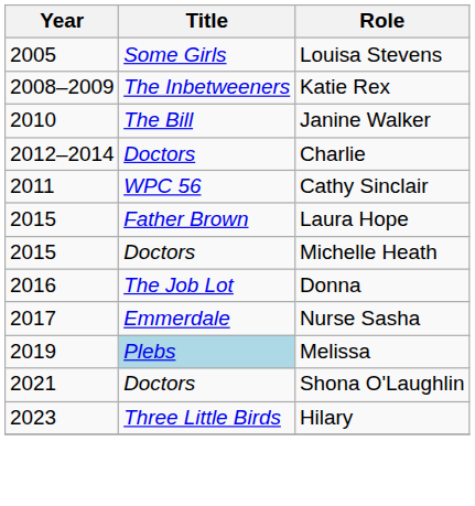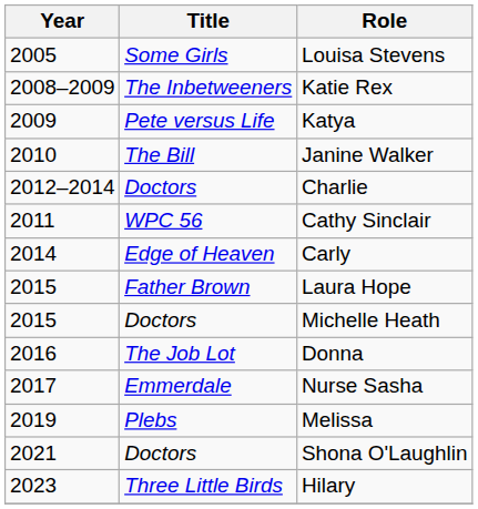 <table class="wikitable plainrowheaders sortable">
 <tr>
 <th scope="col">Year</th>
 <th scope="col">Title</th>
 <th scope="col">Role</th>
 </tr>
 <tr>
 <td>2005</td>
 <td><em><a href='#'>Some Girls</a></em></td>
 <td>Louisa Stevens</td>
 </tr>
 <tr>
 <td>2008–2009</td>
 <td><em><a href='#'>The Inbetweeners</a></em></td>
 <td>Katie Rex</td>
 </tr>
 <tr>
+<td>2009</td>
+<td><em><a href='#'>Pete versus Life</a></em></td>
+<td>Katya</td>
+</tr>
+<tr>
 <td>2010</td>
 <td><em><a href='#'>The Bill</a></em></td>
 <td>Janine Walker</td>
 </tr>
 <tr>
 <td>2012–2014</td>
 <td><em><a href='#'>Doctors</a></em></td>
 <td>Charlie</td>
 </tr>
 <tr>
 <td>2011</td>
 <td><em><a href='#'>WPC 56</a></em></td>
 <td>Cathy Sinclair</td>
+</tr>
+<tr>
+<td>2014</td>
+<td><em><a href='#'>Edge of Heaven</a></em></td>
+<td>Carly</td>
 </tr>
 <tr>
 <td>2015</td>
 <td><em><a href='#'>Father Brown</a></em></td>
 <td>Laura Hope</td>
 </tr>
 <tr>
 <td>2015</td>
 <td><em>Doctors</em></td>
 <td>Michelle Heath</td>
 </tr>
 <tr>
 <td>2016</td>
 <td><em><a href='#'>The Job Lot</a></em></td>
 <td>Donna</td>
 </tr>
 <tr>
 <td>2017</td>
 <td><em><a href='#'>Emmerdale</a></em></td>
 <td>Nurse Sasha</td>
 </tr>
 <tr>
 <td>2019</td>
-<td style="background: lightblue;"><em><a href='#'>Plebs</a></em></td>
+<td><em><a href='#'>Plebs</a></em></td>
 <td>Melissa</td>
 </tr>
 <tr>
 <td>2021</td>
 <td><em>Doctors</em></td>
 <td>Shona O'Laughlin</td>
 </tr>
 <tr>
 <td>2023</td>
 <td><em><a href='#'>Three Little Birds</a></em></td>
 <td>Hilary</td>
 </tr>
 <tr>
 </tr>
 </table>
